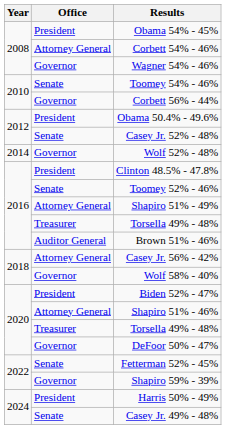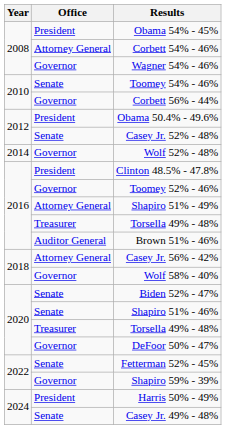 <table class=wikitable>
 <tr>
 <th>Year</th>
 <th>Office</th>
 <th>Results</th>
 </tr>
 <tr>
 <td rowspan=3>2008</td>
 <td><a href='#'>President</a></td>
 <td align="right" ><a href='#'>Obama</a> 54% - 45%</td>
 </tr>
 <tr>
 <td><a href='#'>Attorney General</a></td>
 <td align="right" ><a href='#'>Corbett</a> 54% - 46%</td>
 </tr>
 <tr>
 <td><a href='#'>Governor</a></td>
 <td align="right" ><a href='#'>Wagner</a> 54% - 46%</td>
 </tr>
 <tr>
 <td rowspan=2>2010</td>
 <td><a href='#'>Senate</a></td>
 <td align="right" ><a href='#'>Toomey</a> 54% - 46%</td>
 </tr>
 <tr>
 <td><a href='#'>Governor</a></td>
 <td align="right" ><a href='#'>Corbett</a> 56% - 44%</td>
 </tr>
 <tr>
 <td rowspan=2>2012</td>
 <td><a href='#'>President</a></td>
 <td align="right" ><a href='#'>Obama</a> 50.4% - 49.6%</td>
 </tr>
 <tr>
 <td><a href='#'>Senate</a></td>
 <td align="right" ><a href='#'>Casey Jr.</a> 52% - 48%</td>
 </tr>
 <tr>
 <td>2014</td>
 <td><a href='#'>Governor</a></td>
 <td align="right" ><a href='#'>Wolf</a> 52% - 48%</td>
 </tr>
 <tr>
 <td rowspan=5>2016</td>
 <td><a href='#'>President</a></td>
 <td align="right" ><a href='#'>Clinton</a> 48.5% - 47.8%</td>
 </tr>
 <tr>
-<td><a href='#'>Senate</a></td>
+<td><a href='#'>Governor</a></td>
 <td align="right" ><a href='#'>Toomey</a> 52% - 46%</td>
 </tr>
 <tr>
 <td><a href='#'>Attorney General</a></td>
 <td align="right" ><a href='#'>Shapiro</a> 51% - 49%</td>
 </tr>
 <tr>
 <td><a href='#'>Treasurer</a></td>
 <td align="right" ><a href='#'>Torsella</a> 49% - 48%</td>
 </tr>
 <tr>
 <td><a href='#'>Auditor General</a></td>
 <td align="right" >Brown 51% - 46%</td>
 </tr>
 <tr>
 <td rowspan=2>2018</td>
 <td><a href='#'>Attorney General</a></td>
 <td align="right" ><a href='#'>Casey Jr.</a> 56% - 42%</td>
 </tr>
 <tr>
 <td><a href='#'>Governor</a></td>
 <td align="right" ><a href='#'>Wolf</a> 58% - 40%</td>
 </tr>
 <tr>
 <td rowspan=4>2020</td>
-<td><a href='#'>President</a></td>
+<td><a href='#'>Senate</a></td>
 <td align="right" ><a href='#'>Biden</a> 52% - 47%</td>
 </tr>
 <tr>
-<td><a href='#'>Attorney General</a></td>
+<td><a href='#'>Senate</a></td>
 <td align="right" ><a href='#'>Shapiro</a> 51% - 46%</td>
 </tr>
 <tr>
 <td><a href='#'>Treasurer</a></td>
 <td align="right" ><a href='#'>Torsella</a> 49% - 48%</td>
 </tr>
 <tr>
 <td><a href='#'>Governor</a></td>
 <td align="right" ><a href='#'>DeFoor</a> 50% - 47%</td>
 </tr>
 <tr>
 <td rowspan=2>2022</td>
 <td><a href='#'>Senate</a></td>
 <td align="right" ><a href='#'>Fetterman</a> 52% - 45%</td>
 </tr>
 <tr>
 <td><a href='#'>Governor</a></td>
 <td align="right" ><a href='#'>Shapiro</a> 59% - 39%</td>
 </tr>
 <tr>
 <td rowspan=2>2024</td>
 <td><a href='#'>President</a></td>
 <td align="right" ><a href='#'>Harris</a> 50% - 49%</td>
 </tr>
 <tr>
 <td><a href='#'>Senate</a></td>
 <td align="right" ><a href='#'>Casey Jr.</a> 49% - 48%</td>
 </tr>
 </table>
